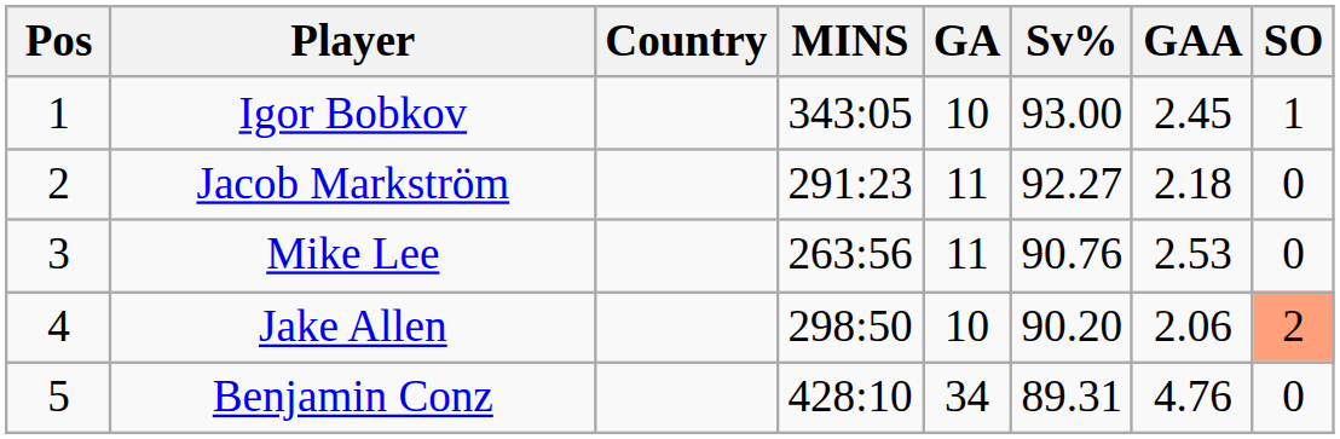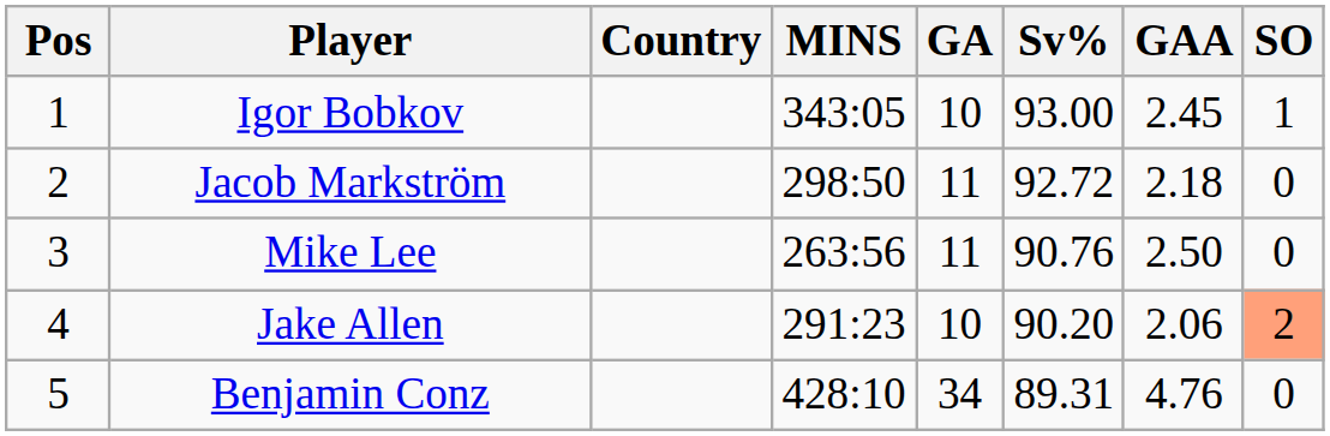 <table class="wikitable sortable" style="text-align: center;">
 <tr>
 <th width=30>Pos</th>
 <th width=165>Player</th>
 <th>Country</th>
 <th width=20>MINS</th>
 <th width=20>GA</th>
 <th width=20>Sv%</th>
 <th width=20>GAA</th>
 <th width=20>SO</th>
 </tr>
 <tr>
 <td>1</td>
 <td><a href='#'>Igor Bobkov</a></td>
 <td></td>
 <td>343:05</td>
 <td>10</td>
 <td>93.00</td>
 <td>2.45</td>
 <td>1</td>
 </tr>
 <tr>
 <td>2</td>
 <td><a href='#'>Jacob Markström</a></td>
 <td></td>
-<td>291:23</td>
+<td>298:50</td>
 <td>11</td>
-<td>92.27</td>
+<td>92.72</td>
 <td>2.18</td>
 <td>0</td>
 </tr>
 <tr>
 <td>3</td>
 <td><a href='#'>Mike Lee</a></td>
 <td></td>
 <td>263:56</td>
 <td>11</td>
 <td>90.76</td>
-<td>2.53</td>
+<td>2.50</td>
 <td>0</td>
 </tr>
 <tr>
 <td>4</td>
 <td><a href='#'>Jake Allen</a></td>
 <td></td>
-<td>298:50</td>
+<td>291:23</td>
 <td>10</td>
 <td>90.20</td>
 <td>2.06</td>
 <td style="background: lightsalmon;">2</td>
 </tr>
 <tr>
 <td>5</td>
 <td><a href='#'>Benjamin Conz</a></td>
 <td></td>
 <td>428:10</td>
 <td>34</td>
 <td>89.31</td>
 <td>4.76</td>
 <td>0</td>
 </tr>
 </table>
